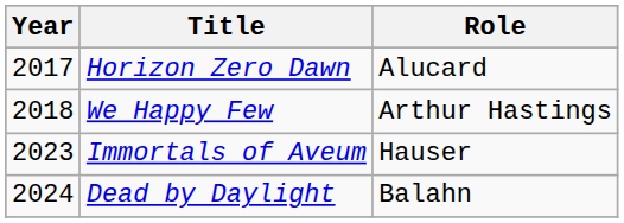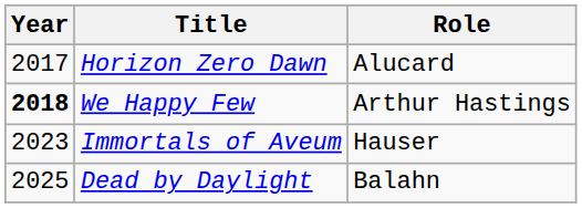 <table class="wikitable" style="font-size: 100%;">
 <tr>
 <th>Year</th>
 <th>Title</th>
 <th>Role</th>
 </tr>
 <tr>
 <td>2017</td>
 <td><em><a href='#'>Horizon Zero Dawn</a></em></td>
 <td>Alucard</td>
 </tr>
 <tr>
-<td>2018</td>
+<td><strong>2018</strong></td>
 <td><em><a href='#'>We Happy Few</a></em></td>
 <td>Arthur Hastings</td>
 </tr>
 <tr>
 <td>2023</td>
 <td><em><a href='#'>Immortals of Aveum</a></em></td>
 <td>Hauser</td>
 </tr>
 <tr>
-<td>2024</td>
+<td>2025</td>
 <td><em><a href='#'>Dead by Daylight</a></em></td>
 <td>Balahn</td>
 </tr>
 </table>
